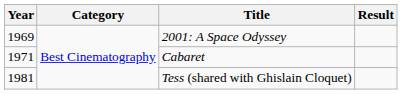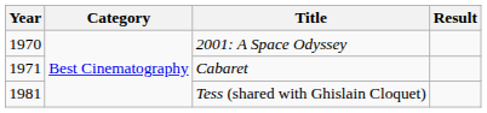 <table class="wikitable">
 <tr>
 <th>Year</th>
 <th>Category</th>
 <th>Title</th>
 <th>Result</th>
 </tr>
 <tr>
-<td>1969</td>
+<td>1970</td>
 <td rowspan="3"><a href='#'>Best Cinematography</a></td>
 <td><em>2001: A Space Odyssey</em></td>
 <td></td>
 </tr>
 <tr>
 <td>1971</td>
 <td><em>Cabaret</em></td>
 <td></td>
 </tr>
 <tr>
 <td>1981</td>
 <td><em>Tess</em> (shared with Ghislain Cloquet)</td>
 <td></td>
 </tr>
 </table>
